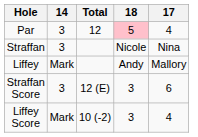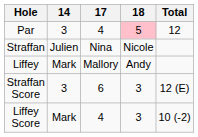 <table class="wikitable" style="text-align:center;">
 <tr>
 <th>Hole</th>
 <th>14</th>
+<th>17</th>
+<th>18</th>
 <th>Total</th>
-<th>18</th>
-<th>17</th>
 </tr>
 <tr>
 <td>Par</td>
 <td>3</td>
+<td>4</td>
+<td style="background: pink;">5</td>
 <td>12</td>
-<td style="background: pink;">5</td>
-<td>4</td>
 </tr>
 <tr>
 <td>Straffan</td>
-<td>3</td>
+<td>Julien</td>
+<td>Nina</td>
+<td>Nicole</td>
 <td></td>
-<td>Nicole</td>
-<td>Nina</td>
 </tr>
 <tr>
 <td>Liffey</td>
 <td>Mark</td>
+<td>Mallory</td>
+<td>Andy</td>
 <td></td>
-<td>Andy</td>
-<td>Mallory</td>
 </tr>
 <tr>
 <td>Straffan<br>Score</td>
 <td>3</td>
+<td>6</td>
+<td>3</td>
 <td>12 (E)</td>
-<td>3</td>
-<td>6</td>
 </tr>
 <tr>
 <td>Liffey<br>Score</td>
 <td>Mark</td>
+<td>4</td>
+<td>3</td>
 <td>10 (-2)</td>
-<td>3</td>
-<td>4</td>
 </tr>
 </table>
